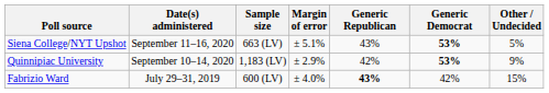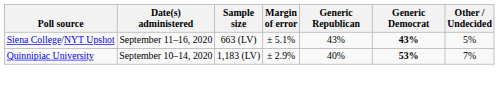 <table class="wikitable" style="font-size:90%;text-align:center;">
 <tr valign=bottom>
 <th>Poll source</th>
 <th>Date(s)<br>administered</th>
 <th>Sample<br>size</th>
 <th>Margin<br>of error</th>
 <th style="width:100px;">Generic<br>Republican</th>
 <th style="width:100px;">Generic<br>Democrat</th>
 <th>Other /<br>Undecided</th>
 </tr>
 <tr>
 <td style="text-align:left;"><a href='#'>Siena College</a>/<a href='#'>NYT Upshot</a></td>
 <td>September 11–16, 2020</td>
 <td>663 (LV)</td>
 <td>± 5.1%</td>
 <td>43%</td>
-<td><strong>53%</strong></td>
+<td><strong>43%</strong></td>
 <td>5%</td>
 </tr>
 <tr>
 <td style="text-align:left;"><a href='#'>Quinnipiac University</a></td>
 <td>September 10–14, 2020</td>
 <td>1,183 (LV)</td>
 <td>± 2.9%</td>
-<td>42%</td>
+<td>40%</td>
 <td><strong>53%</strong></td>
-<td>9%</td>
-</tr>
-<tr>
-<td style="text-align:left;"><a href='#'>Fabrizio Ward</a></td>
-<td>July 29–31, 2019</td>
-<td>600 (LV)</td>
-<td>± 4.0%</td>
-<td><strong>43%</strong></td>
-<td>42%</td>
-<td>15%</td>
+<td>7%</td>
 </tr>
 </table>
